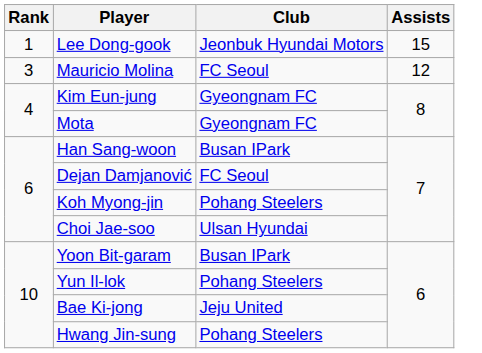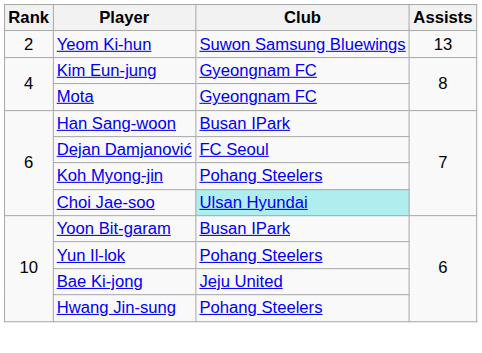 <table class="wikitable">
 <tr>
 <th>Rank</th>
 <th>Player</th>
 <th>Club</th>
 <th>Assists</th>
 </tr>
 <tr>
-<td align=center rowspan=1>1</td>
-<td> <a href='#'>Lee Dong-gook</a></td>
-<td><a href='#'>Jeonbuk Hyundai Motors</a></td>
-<td align=center rowspan=1>15</td>
-</tr>
-<tr>
-<td align=center rowspan=1>3</td>
-<td> <a href='#'>Mauricio Molina</a></td>
-<td><a href='#'>FC Seoul</a></td>
-<td align=center rowspan=1>12</td>
+<td align=center rowspan=1>2</td>
+<td> <a href='#'>Yeom Ki-hun</a></td>
+<td><a href='#'>Suwon Samsung Bluewings</a></td>
+<td align=center rowspan=1>13</td>
 </tr>
 <tr>
 <td align=center rowspan=2>4</td>
 <td> <a href='#'>Kim Eun-jung</a></td>
 <td><a href='#'>Gyeongnam FC</a></td>
 <td align=center rowspan=2>8</td>
 </tr>
 <tr>
 <td> <a href='#'>Mota</a></td>
 <td><a href='#'>Gyeongnam FC</a></td>
 </tr>
 <tr>
 <td align=center rowspan=4>6</td>
 <td> <a href='#'>Han Sang-woon</a></td>
 <td><a href='#'>Busan IPark</a></td>
 <td align=center rowspan=4>7</td>
 </tr>
 <tr>
 <td> <a href='#'>Dejan Damjanović</a></td>
 <td><a href='#'>FC Seoul</a></td>
 </tr>
 <tr>
 <td> <a href='#'>Koh Myong-jin</a></td>
 <td><a href='#'>Pohang Steelers</a></td>
 </tr>
 <tr>
 <td> <a href='#'>Choi Jae-soo</a></td>
-<td><a href='#'>Ulsan Hyundai</a></td>
+<td style="background: paleturquoise;"><a href='#'>Ulsan Hyundai</a></td>
 </tr>
 <tr>
 <td align=center rowspan=4>10</td>
 <td> <a href='#'>Yoon Bit-garam</a></td>
 <td><a href='#'>Busan IPark</a></td>
 <td align=center rowspan=4>6</td>
 </tr>
 <tr>
 <td> <a href='#'>Yun Il-lok</a></td>
 <td><a href='#'>Pohang Steelers</a></td>
 </tr>
 <tr>
 <td> <a href='#'>Bae Ki-jong</a></td>
 <td><a href='#'>Jeju United</a></td>
 </tr>
 <tr>
 <td> <a href='#'>Hwang Jin-sung</a></td>
 <td><a href='#'>Pohang Steelers</a></td>
 </tr>
 </table>
